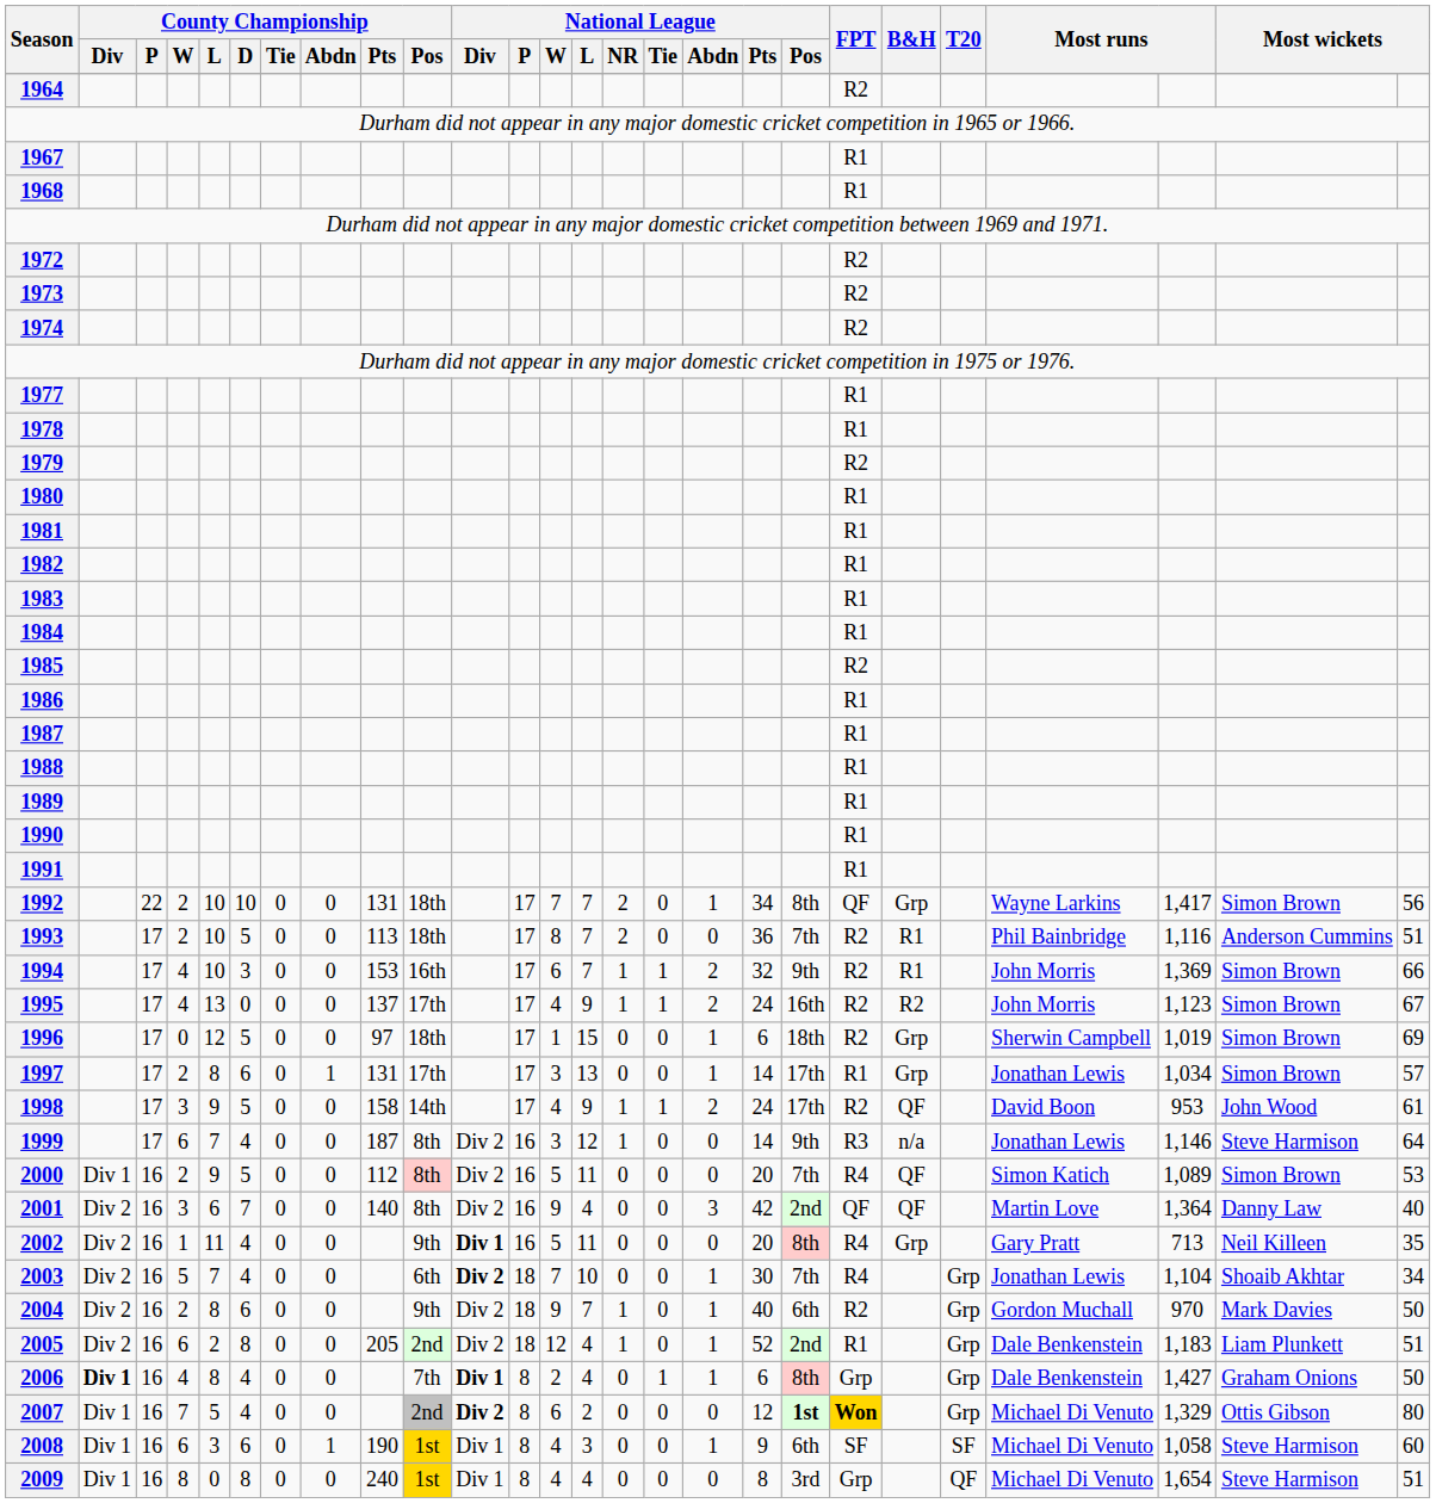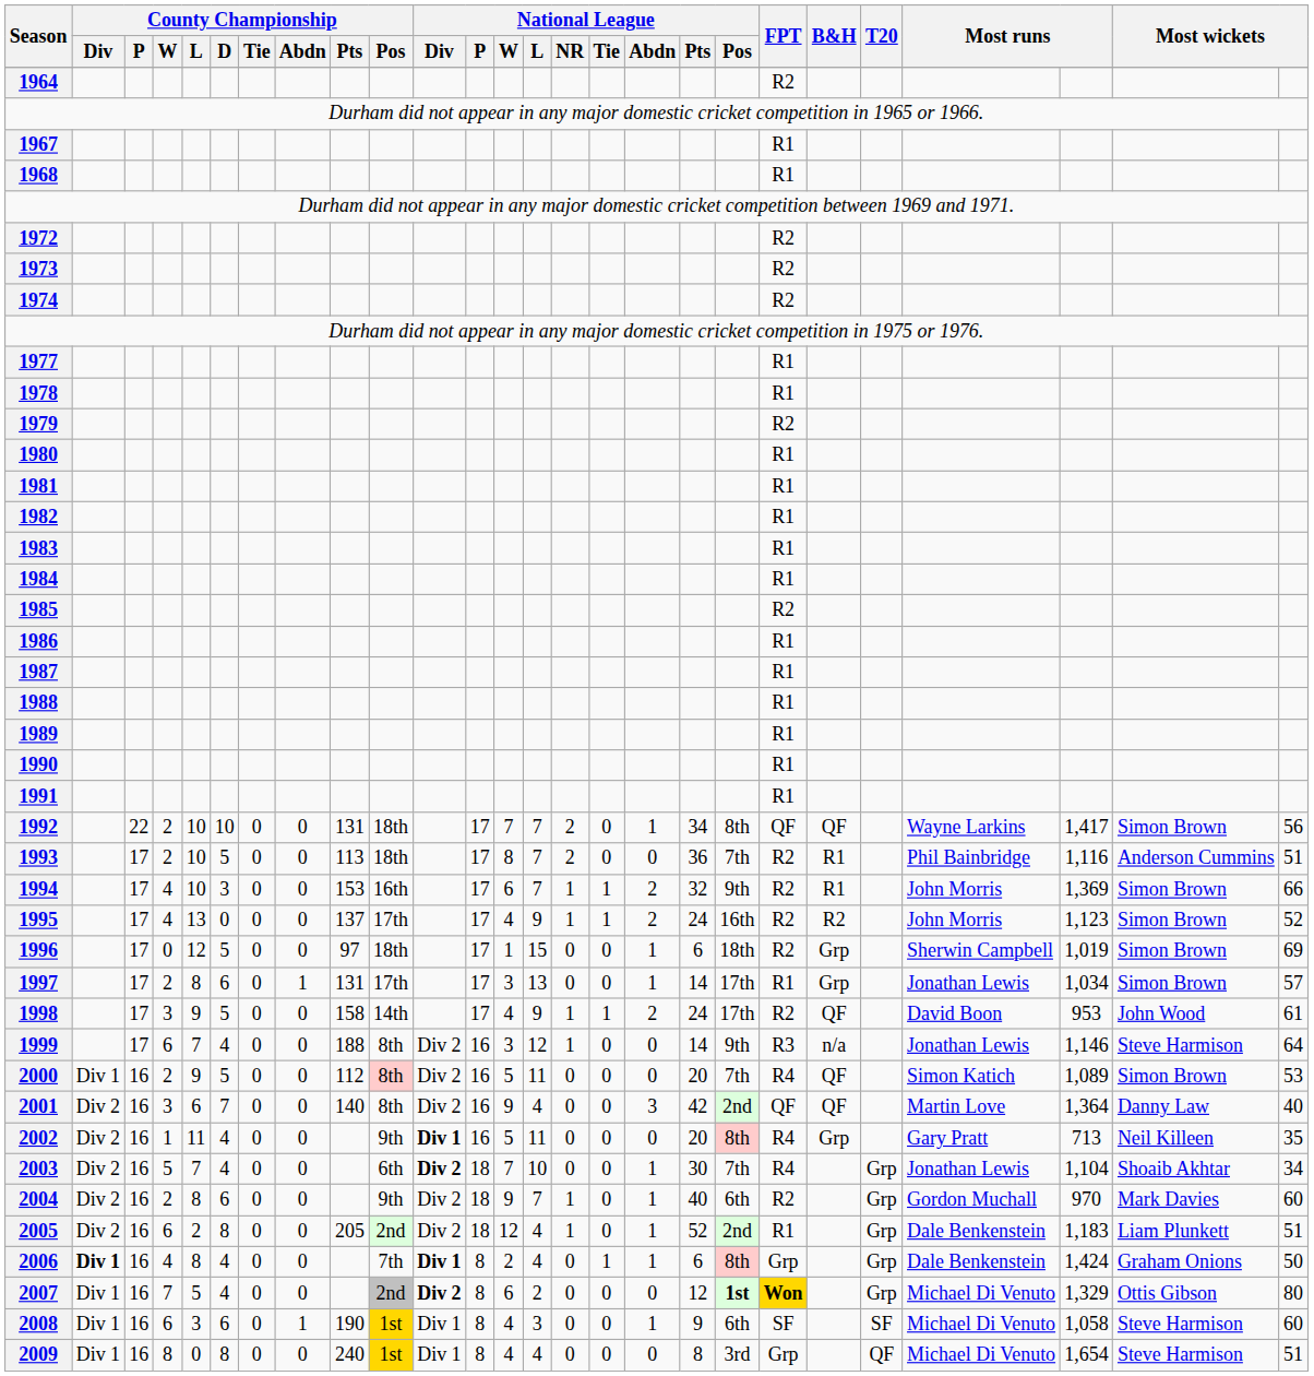 <table class="wikitable" style="text-align: center">
 <tr>
 <th rowspan=2>Season</th>
 <th colspan=9><a href='#'>County Championship</a></th>
 <th colspan=9><a href='#'>National League</a></th>
 <th rowspan=2><a href='#'>FPT</a></th>
 <th rowspan=2><a href='#'>B&H</a></th>
 <th rowspan=2><a href='#'>T20</a></th>
 <th rowspan=2 colspan=2>Most runs</th>
 <th rowspan=2 colspan=2>Most wickets</th>
 </tr>
 <tr>
 <th>Div</th>
 <th>P</th>
 <th>W</th>
 <th>L</th>
 <th>D</th>
 <th>Tie</th>
 <th>Abdn</th>
 <th>Pts</th>
 <th>Pos</th>
 <th>Div</th>
 <th>P</th>
 <th>W</th>
 <th>L</th>
 <th>NR</th>
 <th>Tie</th>
 <th>Abdn</th>
 <th>Pts</th>
 <th>Pos</th>
 </tr>
 <tr>
 </tr>
 <tr>
 <th><a href='#'>1964</a></th>
 <td></td>
 <td></td>
 <td></td>
 <td></td>
 <td></td>
 <td></td>
 <td></td>
 <td></td>
 <td></td>
 <td></td>
 <td></td>
 <td></td>
 <td></td>
 <td></td>
 <td></td>
 <td></td>
 <td></td>
 <td></td>
 <td>R2</td>
 <td></td>
 <td></td>
 <td align=left></td>
 <td></td>
 <td align=left></td>
 <td></td>
 </tr>
 <tr>
 <td colspan=26><em>Durham did not appear in any major domestic cricket competition in 1965 or 1966.</em></td>
 </tr>
 <tr>
 <th><a href='#'>1967</a></th>
 <td></td>
 <td></td>
 <td></td>
 <td></td>
 <td></td>
 <td></td>
 <td></td>
 <td></td>
 <td></td>
 <td></td>
 <td></td>
 <td></td>
 <td></td>
 <td></td>
 <td></td>
 <td></td>
 <td></td>
 <td></td>
 <td>R1</td>
 <td></td>
 <td></td>
 <td align=left></td>
 <td></td>
 <td align=left></td>
 <td></td>
 </tr>
 <tr>
 <th><a href='#'>1968</a></th>
 <td></td>
 <td></td>
 <td></td>
 <td></td>
 <td></td>
 <td></td>
 <td></td>
 <td></td>
 <td></td>
 <td></td>
 <td></td>
 <td></td>
 <td></td>
 <td></td>
 <td></td>
 <td></td>
 <td></td>
 <td></td>
 <td>R1</td>
 <td></td>
 <td></td>
 <td align=left></td>
 <td></td>
 <td align=left></td>
 <td></td>
 </tr>
 <tr>
 <td colspan=26><em>Durham did not appear in any major domestic cricket competition between 1969 and 1971.</em></td>
 </tr>
 <tr>
 <th><a href='#'>1972</a></th>
 <td></td>
 <td></td>
 <td></td>
 <td></td>
 <td></td>
 <td></td>
 <td></td>
 <td></td>
 <td></td>
 <td></td>
 <td></td>
 <td></td>
 <td></td>
 <td></td>
 <td></td>
 <td></td>
 <td></td>
 <td></td>
 <td>R2</td>
 <td></td>
 <td></td>
 <td align=left></td>
 <td></td>
 <td align=left></td>
 <td></td>
 </tr>
 <tr>
 <th><a href='#'>1973</a></th>
 <td></td>
 <td></td>
 <td></td>
 <td></td>
 <td></td>
 <td></td>
 <td></td>
 <td></td>
 <td></td>
 <td></td>
 <td></td>
 <td></td>
 <td></td>
 <td></td>
 <td></td>
 <td></td>
 <td></td>
 <td></td>
 <td>R2</td>
 <td></td>
 <td></td>
 <td align=left></td>
 <td></td>
 <td align=left></td>
 <td></td>
 </tr>
 <tr>
 <th><a href='#'>1974</a></th>
 <td></td>
 <td></td>
 <td></td>
 <td></td>
 <td></td>
 <td></td>
 <td></td>
 <td></td>
 <td></td>
 <td></td>
 <td></td>
 <td></td>
 <td></td>
 <td></td>
 <td></td>
 <td></td>
 <td></td>
 <td></td>
 <td>R2</td>
 <td></td>
 <td></td>
 <td align=left></td>
 <td></td>
 <td align=left></td>
 <td></td>
 </tr>
 <tr>
 <td colspan=26><em>Durham did not appear in any major domestic cricket competition in 1975 or 1976.</em></td>
 </tr>
 <tr>
 <th><a href='#'>1977</a></th>
 <td></td>
 <td></td>
 <td></td>
 <td></td>
 <td></td>
 <td></td>
 <td></td>
 <td></td>
 <td></td>
 <td></td>
 <td></td>
 <td></td>
 <td></td>
 <td></td>
 <td></td>
 <td></td>
 <td></td>
 <td></td>
 <td>R1</td>
 <td></td>
 <td></td>
 <td align=left></td>
 <td></td>
 <td align=left></td>
 <td></td>
 </tr>
 <tr>
 <th><a href='#'>1978</a></th>
 <td></td>
 <td></td>
 <td></td>
 <td></td>
 <td></td>
 <td></td>
 <td></td>
 <td></td>
 <td></td>
 <td></td>
 <td></td>
 <td></td>
 <td></td>
 <td></td>
 <td></td>
 <td></td>
 <td></td>
 <td></td>
 <td>R1</td>
 <td></td>
 <td></td>
 <td align=left></td>
 <td></td>
 <td align=left></td>
 <td></td>
 </tr>
 <tr>
 <th><a href='#'>1979</a></th>
 <td></td>
 <td></td>
 <td></td>
 <td></td>
 <td></td>
 <td></td>
 <td></td>
 <td></td>
 <td></td>
 <td></td>
 <td></td>
 <td></td>
 <td></td>
 <td></td>
 <td></td>
 <td></td>
 <td></td>
 <td></td>
 <td>R2</td>
 <td></td>
 <td></td>
 <td align=left></td>
 <td></td>
 <td align=left></td>
 <td></td>
 </tr>
 <tr>
 <th><a href='#'>1980</a></th>
 <td></td>
 <td></td>
 <td></td>
 <td></td>
 <td></td>
 <td></td>
 <td></td>
 <td></td>
 <td></td>
 <td></td>
 <td></td>
 <td></td>
 <td></td>
 <td></td>
 <td></td>
 <td></td>
 <td></td>
 <td></td>
 <td>R1</td>
 <td></td>
 <td></td>
 <td align=left></td>
 <td></td>
 <td align=left></td>
 <td></td>
 </tr>
 <tr>
 <th><a href='#'>1981</a></th>
 <td></td>
 <td></td>
 <td></td>
 <td></td>
 <td></td>
 <td></td>
 <td></td>
 <td></td>
 <td></td>
 <td></td>
 <td></td>
 <td></td>
 <td></td>
 <td></td>
 <td></td>
 <td></td>
 <td></td>
 <td></td>
 <td>R1</td>
 <td></td>
 <td></td>
 <td align=left></td>
 <td></td>
 <td align=left></td>
 <td></td>
 </tr>
 <tr>
 <th><a href='#'>1982</a></th>
 <td></td>
 <td></td>
 <td></td>
 <td></td>
 <td></td>
 <td></td>
 <td></td>
 <td></td>
 <td></td>
 <td></td>
 <td></td>
 <td></td>
 <td></td>
 <td></td>
 <td></td>
 <td></td>
 <td></td>
 <td></td>
 <td>R1</td>
 <td></td>
 <td></td>
 <td align=left></td>
 <td></td>
 <td align=left></td>
 <td></td>
 </tr>
 <tr>
 <th><a href='#'>1983</a></th>
 <td></td>
 <td></td>
 <td></td>
 <td></td>
 <td></td>
 <td></td>
 <td></td>
 <td></td>
 <td></td>
 <td></td>
 <td></td>
 <td></td>
 <td></td>
 <td></td>
 <td></td>
 <td></td>
 <td></td>
 <td></td>
 <td>R1</td>
 <td></td>
 <td></td>
 <td align=left></td>
 <td></td>
 <td align=left></td>
 <td></td>
 </tr>
 <tr>
 <th><a href='#'>1984</a></th>
 <td></td>
 <td></td>
 <td></td>
 <td></td>
 <td></td>
 <td></td>
 <td></td>
 <td></td>
 <td></td>
 <td></td>
 <td></td>
 <td></td>
 <td></td>
 <td></td>
 <td></td>
 <td></td>
 <td></td>
 <td></td>
 <td>R1</td>
 <td></td>
 <td></td>
 <td align=left></td>
 <td></td>
 <td align=left></td>
 <td></td>
 </tr>
 <tr>
 <th><a href='#'>1985</a></th>
 <td></td>
 <td></td>
 <td></td>
 <td></td>
 <td></td>
 <td></td>
 <td></td>
 <td></td>
 <td></td>
 <td></td>
 <td></td>
 <td></td>
 <td></td>
 <td></td>
 <td></td>
 <td></td>
 <td></td>
 <td></td>
 <td>R2</td>
 <td></td>
 <td></td>
 <td align=left></td>
 <td></td>
 <td align=left></td>
 <td></td>
 </tr>
 <tr>
 <th><a href='#'>1986</a></th>
 <td></td>
 <td></td>
 <td></td>
 <td></td>
 <td></td>
 <td></td>
 <td></td>
 <td></td>
 <td></td>
 <td></td>
 <td></td>
 <td></td>
 <td></td>
 <td></td>
 <td></td>
 <td></td>
 <td></td>
 <td></td>
 <td>R1</td>
 <td></td>
 <td></td>
 <td align=left></td>
 <td></td>
 <td align=left></td>
 <td></td>
 </tr>
 <tr>
 <th><a href='#'>1987</a></th>
 <td></td>
 <td></td>
 <td></td>
 <td></td>
 <td></td>
 <td></td>
 <td></td>
 <td></td>
 <td></td>
 <td></td>
 <td></td>
 <td></td>
 <td></td>
 <td></td>
 <td></td>
 <td></td>
 <td></td>
 <td></td>
 <td>R1</td>
 <td></td>
 <td></td>
 <td align=left></td>
 <td></td>
 <td align=left></td>
 <td></td>
 </tr>
 <tr>
 <th><a href='#'>1988</a></th>
 <td></td>
 <td></td>
 <td></td>
 <td></td>
 <td></td>
 <td></td>
 <td></td>
 <td></td>
 <td></td>
 <td></td>
 <td></td>
 <td></td>
 <td></td>
 <td></td>
 <td></td>
 <td></td>
 <td></td>
 <td></td>
 <td>R1</td>
 <td></td>
 <td></td>
 <td align=left></td>
 <td></td>
 <td align=left></td>
 <td></td>
 </tr>
 <tr>
 <th><a href='#'>1989</a></th>
 <td></td>
 <td></td>
 <td></td>
 <td></td>
 <td></td>
 <td></td>
 <td></td>
 <td></td>
 <td></td>
 <td></td>
 <td></td>
 <td></td>
 <td></td>
 <td></td>
 <td></td>
 <td></td>
 <td></td>
 <td></td>
 <td>R1</td>
 <td></td>
 <td></td>
 <td align=left></td>
 <td></td>
 <td align=left></td>
 <td></td>
 </tr>
 <tr>
 <th><a href='#'>1990</a></th>
 <td></td>
 <td></td>
 <td></td>
 <td></td>
 <td></td>
 <td></td>
 <td></td>
 <td></td>
 <td></td>
 <td></td>
 <td></td>
 <td></td>
 <td></td>
 <td></td>
 <td></td>
 <td></td>
 <td></td>
 <td></td>
 <td>R1</td>
 <td></td>
 <td></td>
 <td align=left></td>
 <td></td>
 <td align=left></td>
 <td></td>
 </tr>
 <tr>
 <th><a href='#'>1991</a></th>
 <td></td>
 <td></td>
 <td></td>
 <td></td>
 <td></td>
 <td></td>
 <td></td>
 <td></td>
 <td></td>
 <td></td>
 <td></td>
 <td></td>
 <td></td>
 <td></td>
 <td></td>
 <td></td>
 <td></td>
 <td></td>
 <td>R1</td>
 <td></td>
 <td></td>
 <td align=left></td>
 <td></td>
 <td align=left></td>
 <td></td>
 </tr>
 <tr>
 <th><a href='#'>1992</a></th>
 <td></td>
 <td>22</td>
 <td>2</td>
 <td>10</td>
 <td>10</td>
 <td>0</td>
 <td>0</td>
 <td>131</td>
 <td>18th</td>
 <td></td>
 <td>17</td>
 <td>7</td>
 <td>7</td>
 <td>2</td>
 <td>0</td>
 <td>1</td>
 <td>34</td>
 <td>8th</td>
 <td>QF</td>
-<td>Grp</td>
+<td>QF</td>
 <td></td>
 <td align=left><a href='#'>Wayne Larkins</a></td>
 <td>1,417</td>
 <td align=left><a href='#'>Simon Brown</a></td>
 <td>56</td>
 </tr>
 <tr>
 <th><a href='#'>1993</a></th>
 <td></td>
 <td>17</td>
 <td>2</td>
 <td>10</td>
 <td>5</td>
 <td>0</td>
 <td>0</td>
 <td>113</td>
 <td>18th</td>
 <td></td>
 <td>17</td>
 <td>8</td>
 <td>7</td>
 <td>2</td>
 <td>0</td>
 <td>0</td>
 <td>36</td>
 <td>7th</td>
 <td>R2</td>
 <td>R1</td>
 <td></td>
 <td align=left><a href='#'>Phil Bainbridge</a></td>
 <td>1,116</td>
 <td align=left><a href='#'>Anderson Cummins</a></td>
 <td>51</td>
 </tr>
 <tr>
 <th><a href='#'>1994</a></th>
 <td></td>
 <td>17</td>
 <td>4</td>
 <td>10</td>
 <td>3</td>
 <td>0</td>
 <td>0</td>
 <td>153</td>
 <td>16th</td>
 <td></td>
 <td>17</td>
 <td>6</td>
 <td>7</td>
 <td>1</td>
 <td>1</td>
 <td>2</td>
 <td>32</td>
 <td>9th</td>
 <td>R2</td>
 <td>R1</td>
 <td></td>
 <td align=left><a href='#'>John Morris</a></td>
 <td>1,369</td>
 <td align=left><a href='#'>Simon Brown</a></td>
 <td>66</td>
 </tr>
 <tr>
 <th><a href='#'>1995</a></th>
 <td></td>
 <td>17</td>
 <td>4</td>
 <td>13</td>
 <td>0</td>
 <td>0</td>
 <td>0</td>
 <td>137</td>
 <td>17th</td>
 <td></td>
 <td>17</td>
 <td>4</td>
 <td>9</td>
 <td>1</td>
 <td>1</td>
 <td>2</td>
 <td>24</td>
 <td>16th</td>
 <td>R2</td>
 <td>R2</td>
 <td></td>
 <td align=left><a href='#'>John Morris</a></td>
 <td>1,123</td>
 <td align=left><a href='#'>Simon Brown</a></td>
-<td>67</td>
+<td>52</td>
 </tr>
 <tr>
 <th><a href='#'>1996</a></th>
 <td></td>
 <td>17</td>
 <td>0</td>
 <td>12</td>
 <td>5</td>
 <td>0</td>
 <td>0</td>
 <td>97</td>
 <td>18th</td>
 <td></td>
 <td>17</td>
 <td>1</td>
 <td>15</td>
 <td>0</td>
 <td>0</td>
 <td>1</td>
 <td>6</td>
 <td>18th</td>
 <td>R2</td>
 <td>Grp</td>
 <td></td>
 <td align=left><a href='#'>Sherwin Campbell</a></td>
 <td>1,019</td>
 <td align=left><a href='#'>Simon Brown</a></td>
 <td>69</td>
 </tr>
 <tr>
 <th><a href='#'>1997</a></th>
 <td></td>
 <td>17</td>
 <td>2</td>
 <td>8</td>
 <td>6</td>
 <td>0</td>
 <td>1</td>
 <td>131</td>
 <td>17th</td>
 <td></td>
 <td>17</td>
 <td>3</td>
 <td>13</td>
 <td>0</td>
 <td>0</td>
 <td>1</td>
 <td>14</td>
 <td>17th</td>
 <td>R1</td>
 <td>Grp</td>
 <td></td>
 <td align=left><a href='#'>Jonathan Lewis</a></td>
 <td>1,034</td>
 <td align=left><a href='#'>Simon Brown</a></td>
 <td>57</td>
 </tr>
 <tr>
 <th><a href='#'>1998</a></th>
 <td></td>
 <td>17</td>
 <td>3</td>
 <td>9</td>
 <td>5</td>
 <td>0</td>
 <td>0</td>
 <td>158</td>
 <td>14th</td>
 <td></td>
 <td>17</td>
 <td>4</td>
 <td>9</td>
 <td>1</td>
 <td>1</td>
 <td>2</td>
 <td>24</td>
 <td>17th</td>
 <td>R2</td>
 <td>QF</td>
 <td></td>
 <td align=left><a href='#'>David Boon</a></td>
 <td>953</td>
 <td align=left><a href='#'>John Wood</a></td>
 <td>61</td>
 </tr>
 <tr>
 <th><a href='#'>1999</a></th>
 <td></td>
 <td>17</td>
 <td>6</td>
 <td>7</td>
 <td>4</td>
 <td>0</td>
 <td>0</td>
-<td>187</td>
+<td>188</td>
 <td>8th</td>
 <td>Div 2</td>
 <td>16</td>
 <td>3</td>
 <td>12</td>
 <td>1</td>
 <td>0</td>
 <td>0</td>
 <td>14</td>
 <td>9th</td>
 <td>R3</td>
 <td>n/a</td>
 <td></td>
 <td align=left><a href='#'>Jonathan Lewis</a></td>
 <td>1,146</td>
 <td align=left><a href='#'>Steve Harmison</a></td>
 <td>64</td>
 </tr>
 <tr>
 <th><a href='#'>2000</a></th>
 <td>Div 1</td>
 <td>16</td>
 <td>2</td>
 <td>9</td>
 <td>5</td>
 <td>0</td>
 <td>0</td>
 <td>112</td>
 <td bgcolor="ffcccc">8th</td>
 <td>Div 2</td>
 <td>16</td>
 <td>5</td>
 <td>11</td>
 <td>0</td>
 <td>0</td>
 <td>0</td>
 <td>20</td>
 <td>7th</td>
 <td>R4</td>
 <td>QF</td>
 <td></td>
 <td align=left><a href='#'>Simon Katich</a></td>
 <td>1,089</td>
 <td align=left><a href='#'>Simon Brown</a></td>
 <td>53</td>
 </tr>
 <tr>
 <th><a href='#'>2001</a></th>
 <td>Div 2</td>
 <td>16</td>
 <td>3</td>
 <td>6</td>
 <td>7</td>
 <td>0</td>
 <td>0</td>
 <td>140</td>
 <td>8th</td>
 <td>Div 2</td>
 <td>16</td>
 <td>9</td>
 <td>4</td>
 <td>0</td>
 <td>0</td>
 <td>3</td>
 <td>42</td>
 <td bgcolor="ddffdd">2nd</td>
 <td>QF</td>
 <td>QF</td>
 <td></td>
 <td align=left><a href='#'>Martin Love</a></td>
 <td>1,364</td>
 <td align=left><a href='#'>Danny Law</a></td>
 <td>40</td>
 </tr>
 <tr>
 <th><a href='#'>2002</a></th>
 <td>Div 2</td>
 <td>16</td>
 <td>1</td>
 <td>11</td>
 <td>4</td>
 <td>0</td>
 <td>0</td>
 <td></td>
 <td>9th</td>
 <td><strong>Div 1</strong></td>
 <td>16</td>
 <td>5</td>
 <td>11</td>
 <td>0</td>
 <td>0</td>
 <td>0</td>
 <td>20</td>
 <td bgcolor="ffcccc">8th</td>
 <td>R4</td>
 <td>Grp</td>
 <td></td>
 <td align=left><a href='#'>Gary Pratt</a></td>
 <td>713</td>
 <td align=left><a href='#'>Neil Killeen</a></td>
 <td>35</td>
 </tr>
 <tr>
 <th><a href='#'>2003</a></th>
 <td>Div 2</td>
 <td>16</td>
 <td>5</td>
 <td>7</td>
 <td>4</td>
 <td>0</td>
 <td>0</td>
 <td></td>
 <td>6th</td>
 <td><strong>Div 2</strong></td>
 <td>18</td>
 <td>7</td>
 <td>10</td>
 <td>0</td>
 <td>0</td>
 <td>1</td>
 <td>30</td>
 <td>7th</td>
 <td>R4</td>
 <td></td>
 <td>Grp</td>
 <td align=left><a href='#'>Jonathan Lewis</a></td>
 <td>1,104</td>
 <td align=left><a href='#'>Shoaib Akhtar</a></td>
 <td>34</td>
 </tr>
 <tr>
 <th><a href='#'>2004</a></th>
 <td>Div 2</td>
 <td>16</td>
 <td>2</td>
 <td>8</td>
 <td>6</td>
 <td>0</td>
 <td>0</td>
 <td></td>
 <td>9th</td>
 <td>Div 2</td>
 <td>18</td>
 <td>9</td>
 <td>7</td>
 <td>1</td>
 <td>0</td>
 <td>1</td>
 <td>40</td>
 <td>6th</td>
 <td>R2</td>
 <td></td>
 <td>Grp</td>
 <td align=left><a href='#'>Gordon Muchall</a></td>
 <td>970</td>
 <td align=left><a href='#'>Mark Davies</a></td>
-<td>50</td>
+<td>60</td>
 </tr>
 <tr>
 <th><a href='#'>2005</a></th>
 <td>Div 2</td>
 <td>16</td>
 <td>6</td>
 <td>2</td>
 <td>8</td>
 <td>0</td>
 <td>0</td>
 <td>205</td>
 <td bgcolor="ddffdd">2nd</td>
 <td>Div 2</td>
 <td>18</td>
 <td>12</td>
 <td>4</td>
 <td>1</td>
 <td>0</td>
 <td>1</td>
 <td>52</td>
 <td bgcolor="ddffdd">2nd</td>
 <td>R1</td>
 <td></td>
 <td>Grp</td>
 <td align=left><a href='#'>Dale Benkenstein</a></td>
 <td>1,183</td>
 <td align=left><a href='#'>Liam Plunkett</a></td>
 <td>51</td>
 </tr>
 <tr>
 <th><a href='#'>2006</a></th>
 <td><strong>Div 1</strong></td>
 <td>16</td>
 <td>4</td>
 <td>8</td>
 <td>4</td>
 <td>0</td>
 <td>0</td>
 <td></td>
 <td>7th</td>
 <td><strong>Div 1</strong></td>
 <td>8</td>
 <td>2</td>
 <td>4</td>
 <td>0</td>
 <td>1</td>
 <td>1</td>
 <td>6</td>
 <td bgcolor="ffcccc">8th</td>
 <td>Grp</td>
 <td></td>
 <td>Grp</td>
 <td align=left><a href='#'>Dale Benkenstein</a></td>
-<td>1,427</td>
+<td>1,424</td>
 <td align=left><a href='#'>Graham Onions</a></td>
 <td>50</td>
 </tr>
 <tr>
 <th><a href='#'>2007</a></th>
 <td>Div 1</td>
 <td>16</td>
 <td>7</td>
 <td>5</td>
 <td>4</td>
 <td>0</td>
 <td>0</td>
 <td></td>
 <td bgcolor="silver">2nd</td>
 <td><strong>Div 2</strong></td>
 <td>8</td>
 <td>6</td>
 <td>2</td>
 <td>0</td>
 <td>0</td>
 <td>0</td>
 <td>12</td>
 <td bgcolor="ddffdd"><strong>1st</strong></td>
 <td bgcolor="gold"><strong>Won</strong></td>
 <td></td>
 <td>Grp</td>
 <td align=left><a href='#'>Michael Di Venuto</a></td>
 <td>1,329</td>
 <td align=left><a href='#'>Ottis Gibson</a></td>
 <td>80</td>
 </tr>
 <tr>
 <th><a href='#'>2008</a></th>
 <td>Div 1</td>
 <td>16</td>
 <td>6</td>
 <td>3</td>
 <td>6</td>
 <td>0</td>
 <td>1</td>
 <td>190</td>
 <td bgcolor="gold">1st</td>
 <td>Div 1</td>
 <td>8</td>
 <td>4</td>
 <td>3</td>
 <td>0</td>
 <td>0</td>
 <td>1</td>
 <td>9</td>
 <td>6th</td>
 <td>SF</td>
 <td></td>
 <td>SF</td>
 <td align=left><a href='#'>Michael Di Venuto</a></td>
 <td>1,058</td>
 <td align=left><a href='#'>Steve Harmison</a></td>
 <td>60</td>
 </tr>
 <tr>
 <th><a href='#'>2009</a></th>
 <td>Div 1</td>
 <td>16</td>
 <td>8</td>
 <td>0</td>
 <td>8</td>
 <td>0</td>
 <td>0</td>
 <td>240</td>
 <td bgcolor="gold">1st</td>
 <td>Div 1</td>
 <td>8</td>
 <td>4</td>
 <td>4</td>
 <td>0</td>
 <td>0</td>
 <td>0</td>
 <td>8</td>
 <td>3rd</td>
 <td>Grp</td>
 <td></td>
 <td>QF</td>
 <td align=left><a href='#'>Michael Di Venuto</a></td>
 <td>1,654</td>
 <td align=left><a href='#'>Steve Harmison</a></td>
 <td>51</td>
 </tr>
 </table>
